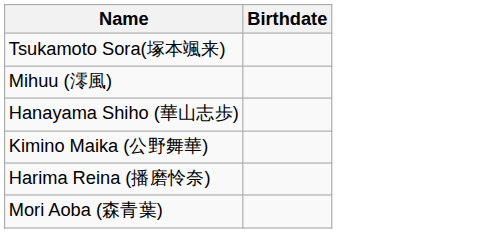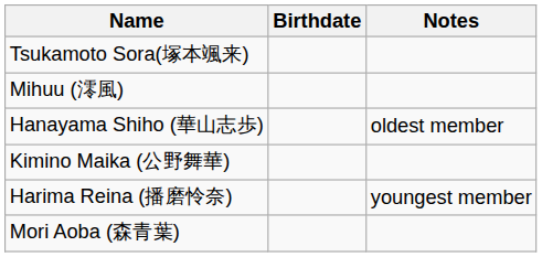 <table class="wikitable">
 <tr>
 <th>Name</th>
 <th>Birthdate</th>
+<th>Notes</th>
 </tr>
 <tr>
 <td>Tsukamoto Sora(塚本颯来)</td>
+<td></td>
 <td></td>
 </tr>
 <tr>
 <td>Mihuu (澪風)</td>
 <td></td>
+<td></td>
 </tr>
 <tr>
 <td>Hanayama Shiho (華山志歩)</td>
 <td></td>
+<td>oldest member</td>
 </tr>
 <tr>
 <td>Kimino Maika (公野舞華)</td>
+<td></td>
 <td></td>
 </tr>
 <tr>
 <td>Harima Reina (播磨怜奈)</td>
 <td></td>
+<td>youngest member</td>
 </tr>
 <tr>
 <td>Mori Aoba (森青葉)</td>
 <td></td>
+<td></td>
 </tr>
 </table>
